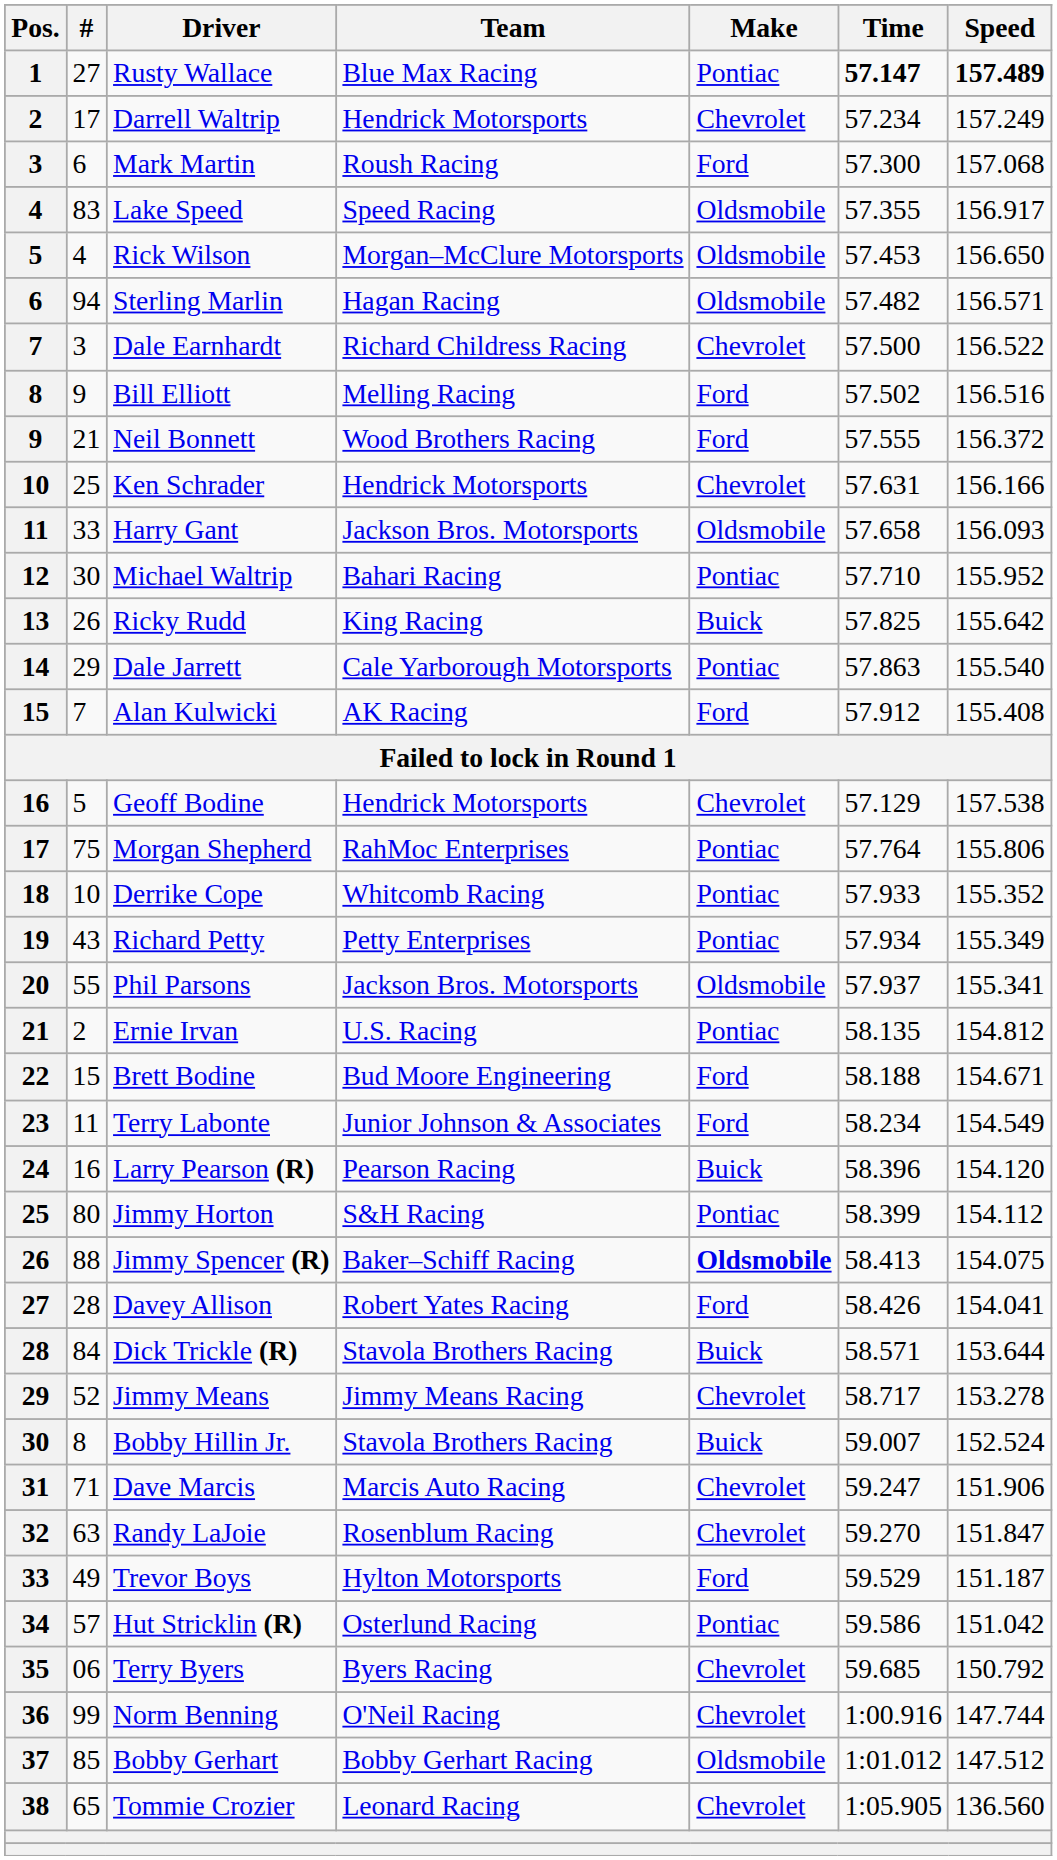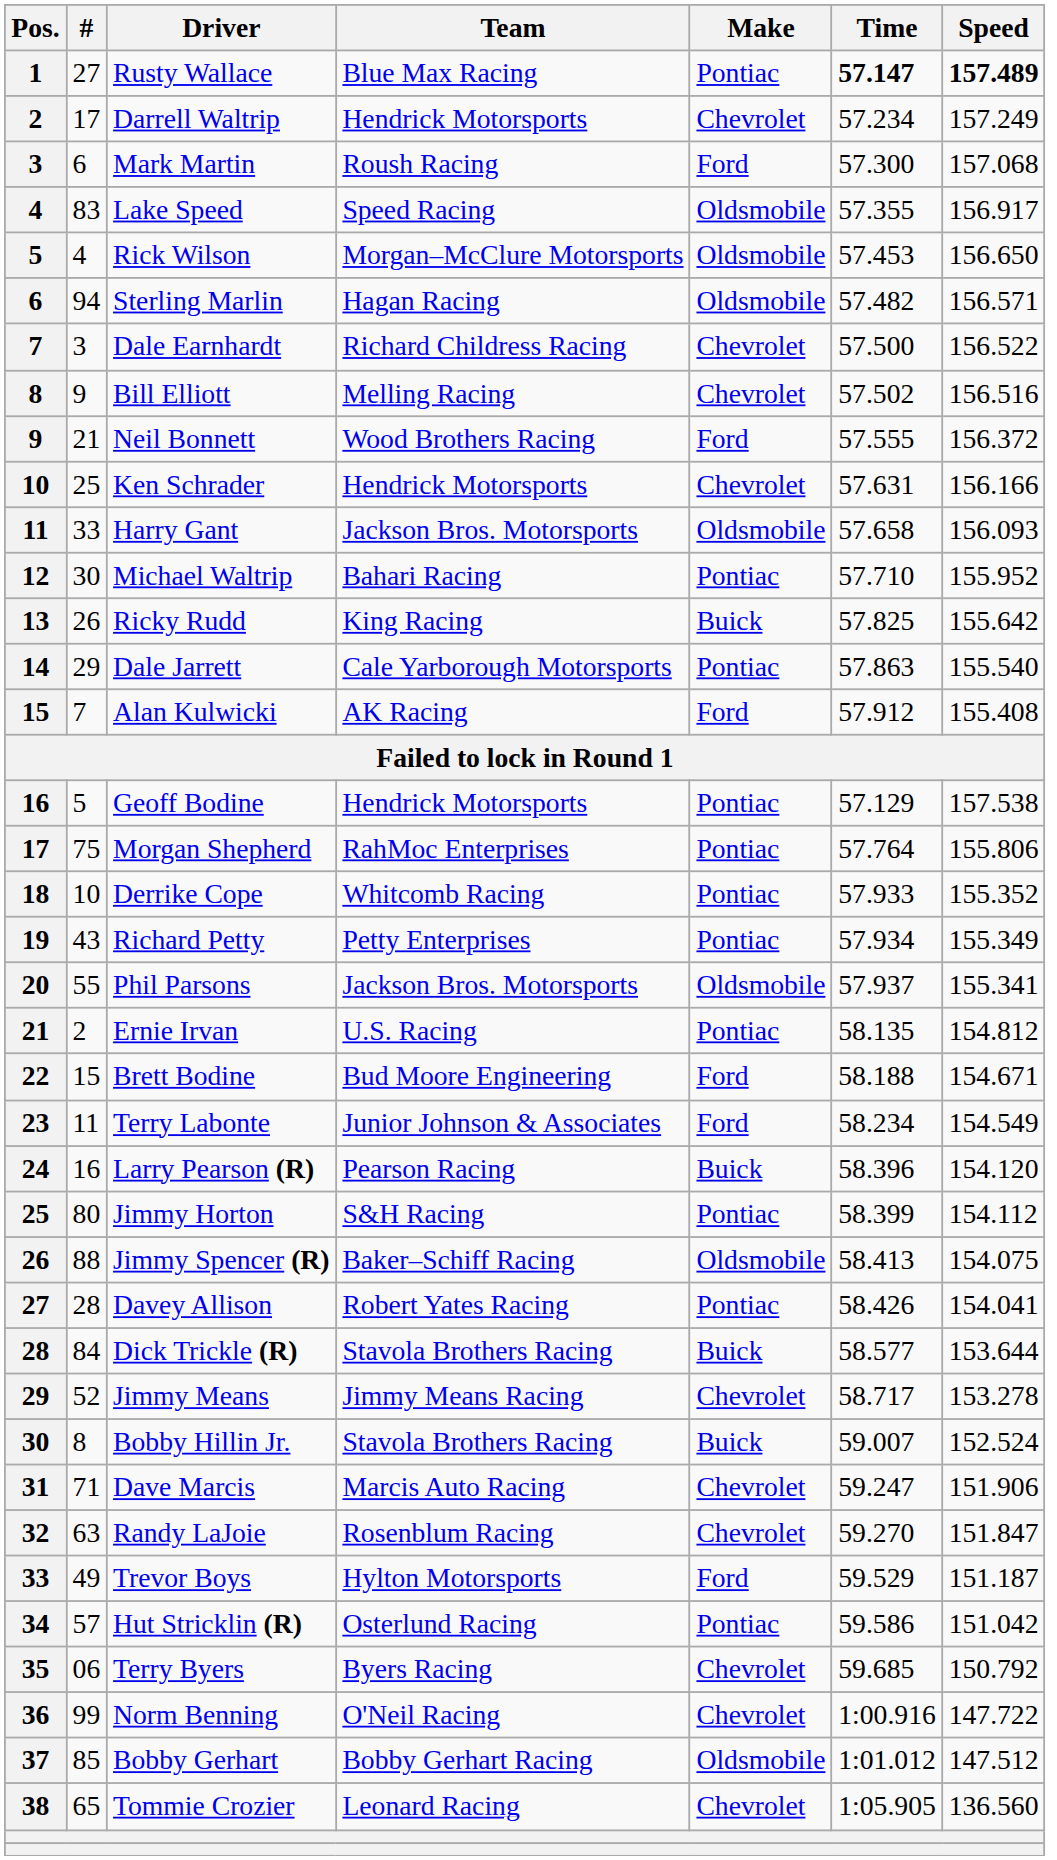 <table class="wikitable" style="font-size:95%">
 <tr>
 <th>Pos.</th>
 <th>#</th>
 <th>Driver</th>
 <th>Team</th>
 <th>Make</th>
 <th>Time</th>
 <th>Speed</th>
 </tr>
 <tr>
 <th>1</th>
 <td>27</td>
 <td><a href='#'>Rusty Wallace</a></td>
 <td><a href='#'>Blue Max Racing</a></td>
 <td><a href='#'>Pontiac</a></td>
 <td><strong>57.147</strong></td>
 <td><strong>157.489</strong></td>
 </tr>
 <tr>
 <th>2</th>
 <td>17</td>
 <td><a href='#'>Darrell Waltrip</a></td>
 <td><a href='#'>Hendrick Motorsports</a></td>
 <td><a href='#'>Chevrolet</a></td>
 <td>57.234</td>
 <td>157.249</td>
 </tr>
 <tr>
 <th>3</th>
 <td>6</td>
 <td><a href='#'>Mark Martin</a></td>
 <td><a href='#'>Roush Racing</a></td>
 <td><a href='#'>Ford</a></td>
 <td>57.300</td>
 <td>157.068</td>
 </tr>
 <tr>
 <th>4</th>
 <td>83</td>
 <td><a href='#'>Lake Speed</a></td>
 <td><a href='#'>Speed Racing</a></td>
 <td><a href='#'>Oldsmobile</a></td>
 <td>57.355</td>
 <td>156.917</td>
 </tr>
 <tr>
 <th>5</th>
 <td>4</td>
 <td><a href='#'>Rick Wilson</a></td>
 <td><a href='#'>Morgan–McClure Motorsports</a></td>
 <td><a href='#'>Oldsmobile</a></td>
 <td>57.453</td>
 <td>156.650</td>
 </tr>
 <tr>
 <th>6</th>
 <td>94</td>
 <td><a href='#'>Sterling Marlin</a></td>
 <td><a href='#'>Hagan Racing</a></td>
 <td><a href='#'>Oldsmobile</a></td>
 <td>57.482</td>
 <td>156.571</td>
 </tr>
 <tr>
 <th>7</th>
 <td>3</td>
 <td><a href='#'>Dale Earnhardt</a></td>
 <td><a href='#'>Richard Childress Racing</a></td>
 <td><a href='#'>Chevrolet</a></td>
 <td>57.500</td>
 <td>156.522</td>
 </tr>
 <tr>
 <th>8</th>
 <td>9</td>
 <td><a href='#'>Bill Elliott</a></td>
 <td><a href='#'>Melling Racing</a></td>
-<td><a href='#'>Ford</a></td>
+<td><a href='#'>Chevrolet</a></td>
 <td>57.502</td>
 <td>156.516</td>
 </tr>
 <tr>
 <th>9</th>
 <td>21</td>
 <td><a href='#'>Neil Bonnett</a></td>
 <td><a href='#'>Wood Brothers Racing</a></td>
 <td><a href='#'>Ford</a></td>
 <td>57.555</td>
 <td>156.372</td>
 </tr>
 <tr>
 <th>10</th>
 <td>25</td>
 <td><a href='#'>Ken Schrader</a></td>
 <td><a href='#'>Hendrick Motorsports</a></td>
 <td><a href='#'>Chevrolet</a></td>
 <td>57.631</td>
 <td>156.166</td>
 </tr>
 <tr>
 <th>11</th>
 <td>33</td>
 <td><a href='#'>Harry Gant</a></td>
 <td><a href='#'>Jackson Bros. Motorsports</a></td>
 <td><a href='#'>Oldsmobile</a></td>
 <td>57.658</td>
 <td>156.093</td>
 </tr>
 <tr>
 <th>12</th>
 <td>30</td>
 <td><a href='#'>Michael Waltrip</a></td>
 <td><a href='#'>Bahari Racing</a></td>
 <td><a href='#'>Pontiac</a></td>
 <td>57.710</td>
 <td>155.952</td>
 </tr>
 <tr>
 <th>13</th>
 <td>26</td>
 <td><a href='#'>Ricky Rudd</a></td>
 <td><a href='#'>King Racing</a></td>
 <td><a href='#'>Buick</a></td>
 <td>57.825</td>
 <td>155.642</td>
 </tr>
 <tr>
 <th>14</th>
 <td>29</td>
 <td><a href='#'>Dale Jarrett</a></td>
 <td><a href='#'>Cale Yarborough Motorsports</a></td>
 <td><a href='#'>Pontiac</a></td>
 <td>57.863</td>
 <td>155.540</td>
 </tr>
 <tr>
 <th>15</th>
 <td>7</td>
 <td><a href='#'>Alan Kulwicki</a></td>
 <td><a href='#'>AK Racing</a></td>
 <td><a href='#'>Ford</a></td>
 <td>57.912</td>
 <td>155.408</td>
 </tr>
 <tr>
 <th colspan="7">Failed to lock in Round 1</th>
 </tr>
 <tr>
 <th>16</th>
 <td>5</td>
 <td><a href='#'>Geoff Bodine</a></td>
 <td><a href='#'>Hendrick Motorsports</a></td>
-<td><a href='#'>Chevrolet</a></td>
+<td><a href='#'>Pontiac</a></td>
 <td>57.129</td>
 <td>157.538</td>
 </tr>
 <tr>
 <th>17</th>
 <td>75</td>
 <td><a href='#'>Morgan Shepherd</a></td>
 <td><a href='#'>RahMoc Enterprises</a></td>
 <td><a href='#'>Pontiac</a></td>
 <td>57.764</td>
 <td>155.806</td>
 </tr>
 <tr>
 <th>18</th>
 <td>10</td>
 <td><a href='#'>Derrike Cope</a></td>
 <td><a href='#'>Whitcomb Racing</a></td>
 <td><a href='#'>Pontiac</a></td>
 <td>57.933</td>
 <td>155.352</td>
 </tr>
 <tr>
 <th>19</th>
 <td>43</td>
 <td><a href='#'>Richard Petty</a></td>
 <td><a href='#'>Petty Enterprises</a></td>
 <td><a href='#'>Pontiac</a></td>
 <td>57.934</td>
 <td>155.349</td>
 </tr>
 <tr>
 <th>20</th>
 <td>55</td>
 <td><a href='#'>Phil Parsons</a></td>
 <td><a href='#'>Jackson Bros. Motorsports</a></td>
 <td><a href='#'>Oldsmobile</a></td>
 <td>57.937</td>
 <td>155.341</td>
 </tr>
 <tr>
 <th>21</th>
 <td>2</td>
 <td><a href='#'>Ernie Irvan</a></td>
 <td><a href='#'>U.S. Racing</a></td>
 <td><a href='#'>Pontiac</a></td>
 <td>58.135</td>
 <td>154.812</td>
 </tr>
 <tr>
 <th>22</th>
 <td>15</td>
 <td><a href='#'>Brett Bodine</a></td>
 <td><a href='#'>Bud Moore Engineering</a></td>
 <td><a href='#'>Ford</a></td>
 <td>58.188</td>
 <td>154.671</td>
 </tr>
 <tr>
 <th>23</th>
 <td>11</td>
 <td><a href='#'>Terry Labonte</a></td>
 <td><a href='#'>Junior Johnson & Associates</a></td>
 <td><a href='#'>Ford</a></td>
 <td>58.234</td>
 <td>154.549</td>
 </tr>
 <tr>
 <th>24</th>
 <td>16</td>
 <td><a href='#'>Larry Pearson</a> <strong>(R)</strong></td>
 <td><a href='#'>Pearson Racing</a></td>
 <td><a href='#'>Buick</a></td>
 <td>58.396</td>
 <td>154.120</td>
 </tr>
 <tr>
 <th>25</th>
 <td>80</td>
 <td><a href='#'>Jimmy Horton</a></td>
 <td><a href='#'>S&H Racing</a></td>
 <td><a href='#'>Pontiac</a></td>
 <td>58.399</td>
 <td>154.112</td>
 </tr>
 <tr>
 <th>26</th>
 <td>88</td>
 <td><a href='#'>Jimmy Spencer</a> <strong>(R)</strong></td>
 <td><a href='#'>Baker–Schiff Racing</a></td>
-<td><strong><a href='#'>Oldsmobile</a></strong></td>
+<td><a href='#'>Oldsmobile</a></td>
 <td>58.413</td>
 <td>154.075</td>
 </tr>
 <tr>
 <th>27</th>
 <td>28</td>
 <td><a href='#'>Davey Allison</a></td>
 <td><a href='#'>Robert Yates Racing</a></td>
-<td><a href='#'>Ford</a></td>
+<td><a href='#'>Pontiac</a></td>
 <td>58.426</td>
 <td>154.041</td>
 </tr>
 <tr>
 <th>28</th>
 <td>84</td>
 <td><a href='#'>Dick Trickle</a> <strong>(R)</strong></td>
 <td><a href='#'>Stavola Brothers Racing</a></td>
 <td><a href='#'>Buick</a></td>
-<td>58.571</td>
+<td>58.577</td>
 <td>153.644</td>
 </tr>
 <tr>
 <th>29</th>
 <td>52</td>
 <td><a href='#'>Jimmy Means</a></td>
 <td><a href='#'>Jimmy Means Racing</a></td>
 <td><a href='#'>Chevrolet</a></td>
 <td>58.717</td>
 <td>153.278</td>
 </tr>
 <tr>
 <th>30</th>
 <td>8</td>
 <td><a href='#'>Bobby Hillin Jr.</a></td>
 <td><a href='#'>Stavola Brothers Racing</a></td>
 <td><a href='#'>Buick</a></td>
 <td>59.007</td>
 <td>152.524</td>
 </tr>
 <tr>
 <th>31</th>
 <td>71</td>
 <td><a href='#'>Dave Marcis</a></td>
 <td><a href='#'>Marcis Auto Racing</a></td>
 <td><a href='#'>Chevrolet</a></td>
 <td>59.247</td>
 <td>151.906</td>
 </tr>
 <tr>
 <th>32</th>
 <td>63</td>
 <td><a href='#'>Randy LaJoie</a></td>
 <td><a href='#'>Rosenblum Racing</a></td>
 <td><a href='#'>Chevrolet</a></td>
 <td>59.270</td>
 <td>151.847</td>
 </tr>
 <tr>
 <th>33</th>
 <td>49</td>
 <td><a href='#'>Trevor Boys</a></td>
 <td><a href='#'>Hylton Motorsports</a></td>
 <td><a href='#'>Ford</a></td>
 <td>59.529</td>
 <td>151.187</td>
 </tr>
 <tr>
 <th>34</th>
 <td>57</td>
 <td><a href='#'>Hut Stricklin</a> <strong>(R)</strong></td>
 <td><a href='#'>Osterlund Racing</a></td>
 <td><a href='#'>Pontiac</a></td>
 <td>59.586</td>
 <td>151.042</td>
 </tr>
 <tr>
 <th>35</th>
 <td>06</td>
 <td><a href='#'>Terry Byers</a></td>
 <td><a href='#'>Byers Racing</a></td>
 <td><a href='#'>Chevrolet</a></td>
 <td>59.685</td>
 <td>150.792</td>
 </tr>
 <tr>
 <th>36</th>
 <td>99</td>
 <td><a href='#'>Norm Benning</a></td>
 <td><a href='#'>O'Neil Racing</a></td>
 <td><a href='#'>Chevrolet</a></td>
 <td>1:00.916</td>
-<td>147.744</td>
+<td>147.722</td>
 </tr>
 <tr>
 <th>37</th>
 <td>85</td>
 <td><a href='#'>Bobby Gerhart</a></td>
 <td><a href='#'>Bobby Gerhart Racing</a></td>
 <td><a href='#'>Oldsmobile</a></td>
 <td>1:01.012</td>
 <td>147.512</td>
 </tr>
 <tr>
 <th>38</th>
 <td>65</td>
 <td><a href='#'>Tommie Crozier</a></td>
 <td><a href='#'>Leonard Racing</a></td>
 <td><a href='#'>Chevrolet</a></td>
 <td>1:05.905</td>
 <td>136.560</td>
 </tr>
 <tr>
 <th colspan="7"></th>
 </tr>
 <tr>
 <th colspan="7"></th>
 </tr>
 </table>
